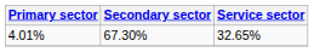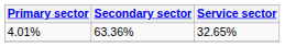 <table class="wikitable">
 <tr>
 <th><a href='#'>Primary sector</a></th>
 <th><a href='#'>Secondary sector</a></th>
 <th><a href='#'>Service sector</a></th>
 </tr>
 <tr>
 <td>4.01%</td>
-<td>67.30%</td>
+<td>63.36%</td>
 <td>32.65%</td>
 </tr>
 <tr>
 </tr>
 </table>
